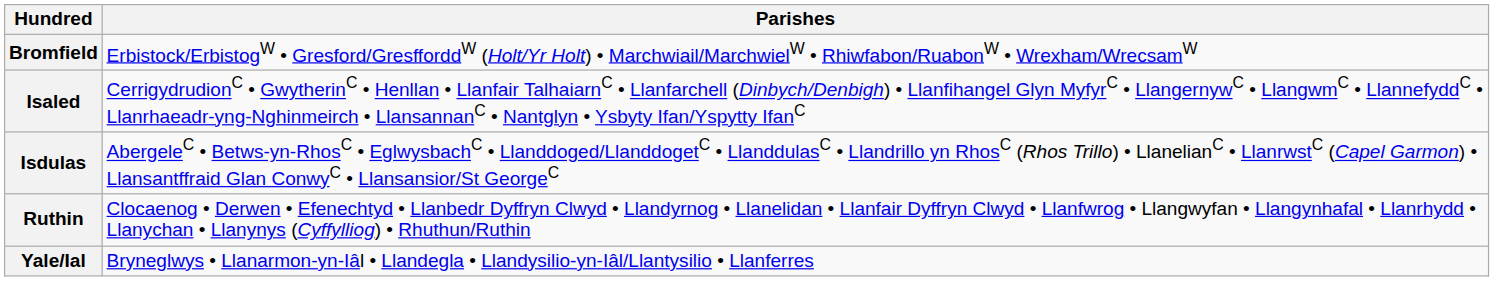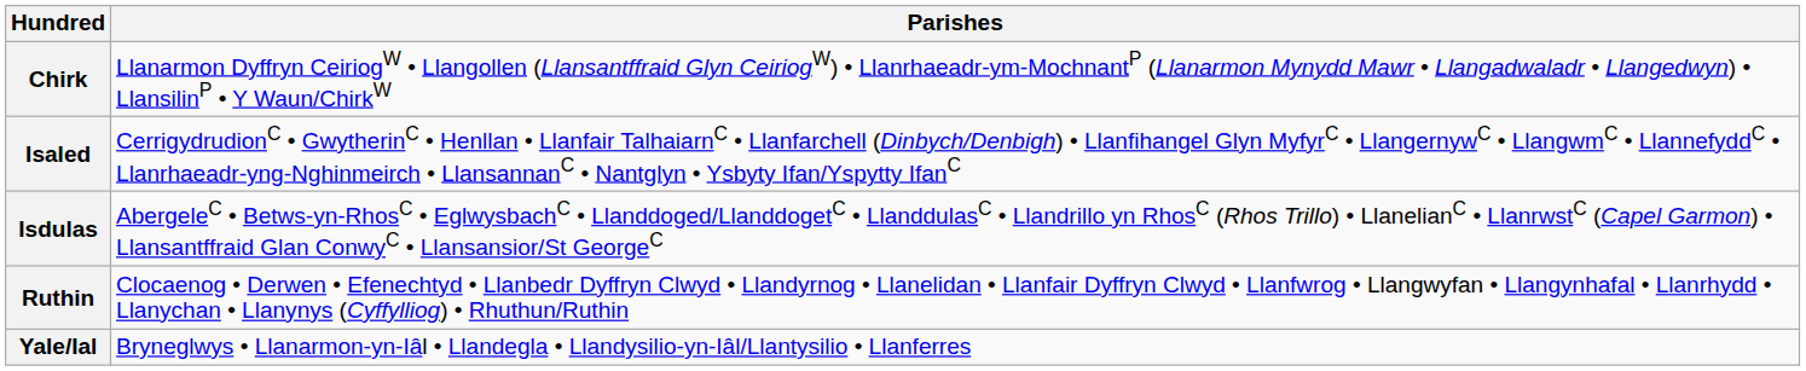 <table class="wikitable">
 <tr>
 <th>Hundred</th>
 <th>Parishes</th>
 </tr>
 <tr>
-<th>Bromfield</th>
-<td><a href='#'>Erbistock/Erbistog</a><sup>W</sup> • <a href='#'>Gresford/Gresffordd</a><sup>W</sup> (<em><a href='#'>Holt/Yr Holt</a></em>) • <a href='#'>Marchwiail/Marchwiel</a><sup>W</sup> • <a href='#'>Rhiwfabon/Ruabon</a><sup>W</sup> • <a href='#'>Wrexham/Wrecsam</a><sup>W</sup></td>
+<th>Chirk</th>
+<td><a href='#'>Llanarmon Dyffryn Ceiriog</a><sup>W</sup> • <a href='#'>Llangollen</a> (<em><a href='#'>Llansantffraid Glyn Ceiriog</a></em><sup>W</sup>) • <a href='#'>Llanrhaeadr-ym-Mochnant</a><sup>P</sup> (<em><a href='#'>Llanarmon Mynydd Mawr</a> • <a href='#'>Llangadwaladr</a> • <a href='#'>Llangedwyn</a></em>) • <a href='#'>Llansilin</a><sup>P</sup> • <a href='#'>Y Waun/Chirk</a><sup>W</sup></td>
 </tr>
 <tr>
 <th>Isaled</th>
 <td><a href='#'>Cerrigydrudion</a><sup>C</sup> • <a href='#'>Gwytherin</a><sup>C</sup> • <a href='#'>Henllan</a> • <a href='#'>Llanfair Talhaiarn</a><sup>C</sup> • <a href='#'>Llanfarchell</a> (<em><a href='#'>Dinbych/Denbigh</a></em>) • <a href='#'>Llanfihangel Glyn Myfyr</a><sup>C</sup> • <a href='#'>Llangernyw</a><sup>C</sup> • <a href='#'>Llangwm</a><sup>C</sup> • <a href='#'>Llannefydd</a><sup>C</sup> • <a href='#'>Llanrhaeadr-yng-Nghinmeirch</a> • <a href='#'>Llansannan</a><sup>C</sup> • <a href='#'>Nantglyn</a> • <a href='#'>Ysbyty Ifan/Yspytty Ifan</a><sup>C</sup></td>
 </tr>
 <tr>
 <th>Isdulas</th>
 <td><a href='#'>Abergele</a><sup>C</sup> • <a href='#'>Betws-yn-Rhos</a><sup>C</sup> • <a href='#'>Eglwysbach</a><sup>C</sup> • <a href='#'>Llanddoged/Llanddoget</a><sup>C</sup> • <a href='#'>Llanddulas</a><sup>C</sup> • <a href='#'>Llandrillo yn Rhos</a><sup>C</sup> (<em>Rhos Trillo</em>) • Llanelian<sup>C</sup> • <a href='#'>Llanrwst</a><sup>C</sup> (<em><a href='#'>Capel Garmon</a></em>) • <a href='#'>Llansantffraid Glan Conwy</a><sup>C</sup> • <a href='#'>Llansansior/St George</a><sup>C</sup></td>
 </tr>
 <tr>
 <th>Ruthin</th>
 <td><a href='#'>Clocaenog</a> • <a href='#'>Derwen</a> • <a href='#'>Efenechtyd</a> • <a href='#'>Llanbedr Dyffryn Clwyd</a> • <a href='#'>Llandyrnog</a> • <a href='#'>Llanelidan</a> • <a href='#'>Llanfair Dyffryn Clwyd</a> • <a href='#'>Llanfwrog</a> • Llangwyfan • <a href='#'>Llangynhafal</a> • <a href='#'>Llanrhydd</a> • <a href='#'>Llanychan</a> • <a href='#'>Llanynys</a> (<em><a href='#'>Cyffylliog</a></em>) • <a href='#'>Rhuthun/Ruthin</a></td>
 </tr>
 <tr>
 <th>Yale/Ial</th>
 <td><a href='#'>Bryneglwys</a> • <a href='#'>Llanarmon-yn-I</a><a href='#'>â</a>l • <a href='#'>Llandegla</a> • <a href='#'>Llandysilio-yn-Iâl/Llantysilio</a> • <a href='#'>Llanferres</a></td>
 </tr>
 </table>
